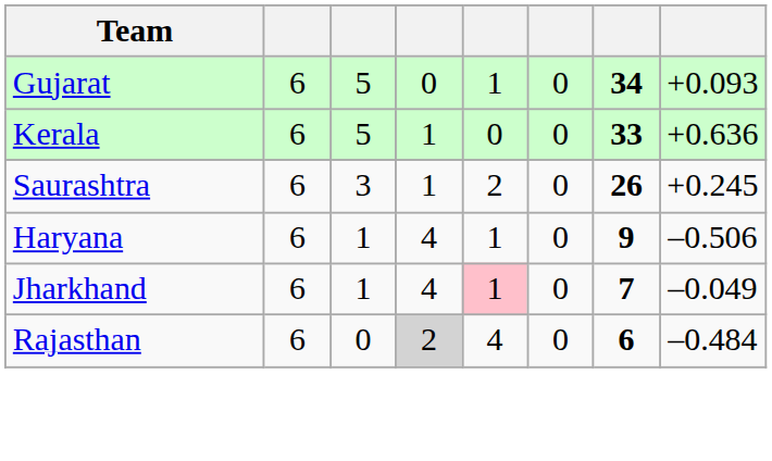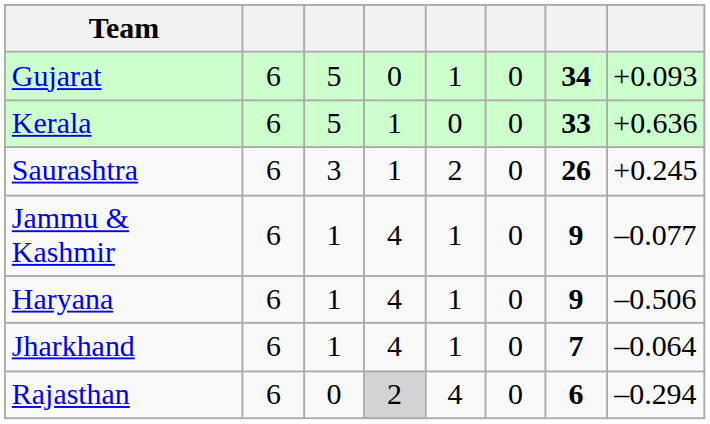 <table class="wikitable" style="text-align:center">
 <tr>
 <th style="width:120px">Team</th>
 <th style="width:25px"></th>
 <th style="width:25px"></th>
 <th style="width:25px"></th>
 <th style="width:25px"></th>
 <th style="width:25px"></th>
 <th style="width:25px"></th>
 <th style="width:40px;"></th>
 </tr>
 <tr style="background:#cfc;">
 <td style="text-align:left"><a href='#'>Gujarat</a></td>
 <td>6</td>
 <td>5</td>
 <td>0</td>
 <td>1</td>
 <td>0</td>
 <td><strong>34</strong></td>
 <td>+0.093</td>
 </tr>
 <tr style="background:#cfc;">
 <td style="text-align:left"><a href='#'>Kerala</a></td>
 <td>6</td>
 <td>5</td>
 <td>1</td>
 <td>0</td>
 <td>0</td>
 <td><strong>33</strong></td>
 <td>+0.636</td>
 </tr>
 <tr>
 <td style="text-align:left"><a href='#'>Saurashtra</a></td>
 <td>6</td>
 <td>3</td>
 <td>1</td>
 <td>2</td>
 <td>0</td>
 <td><strong>26</strong></td>
 <td>+0.245</td>
 </tr>
 <tr>
+<td style="text-align:left"><a href='#'>Jammu & Kashmir</a></td>
+<td>6</td>
+<td>1</td>
+<td>4</td>
+<td>1</td>
+<td>0</td>
+<td><strong>9</strong></td>
+<td>–0.077</td>
+</tr>
+<tr>
 <td style="text-align:left"><a href='#'>Haryana</a></td>
 <td>6</td>
 <td>1</td>
 <td>4</td>
 <td>1</td>
 <td>0</td>
 <td><strong>9</strong></td>
 <td>–0.506</td>
 </tr>
 <tr>
 <td style="text-align:left"><a href='#'>Jharkhand</a></td>
 <td>6</td>
 <td>1</td>
 <td>4</td>
-<td style="background: pink;">1</td>
+<td>1</td>
 <td>0</td>
 <td><strong>7</strong></td>
-<td>–0.049</td>
+<td>–0.064</td>
 </tr>
 <tr>
 <td style="text-align:left"><a href='#'>Rajasthan</a></td>
 <td>6</td>
 <td>0</td>
 <td style="background: lightgrey;">2</td>
 <td>4</td>
 <td>0</td>
 <td><strong>6</strong></td>
-<td>–0.484</td>
+<td>–0.294</td>
 </tr>
 </table>
